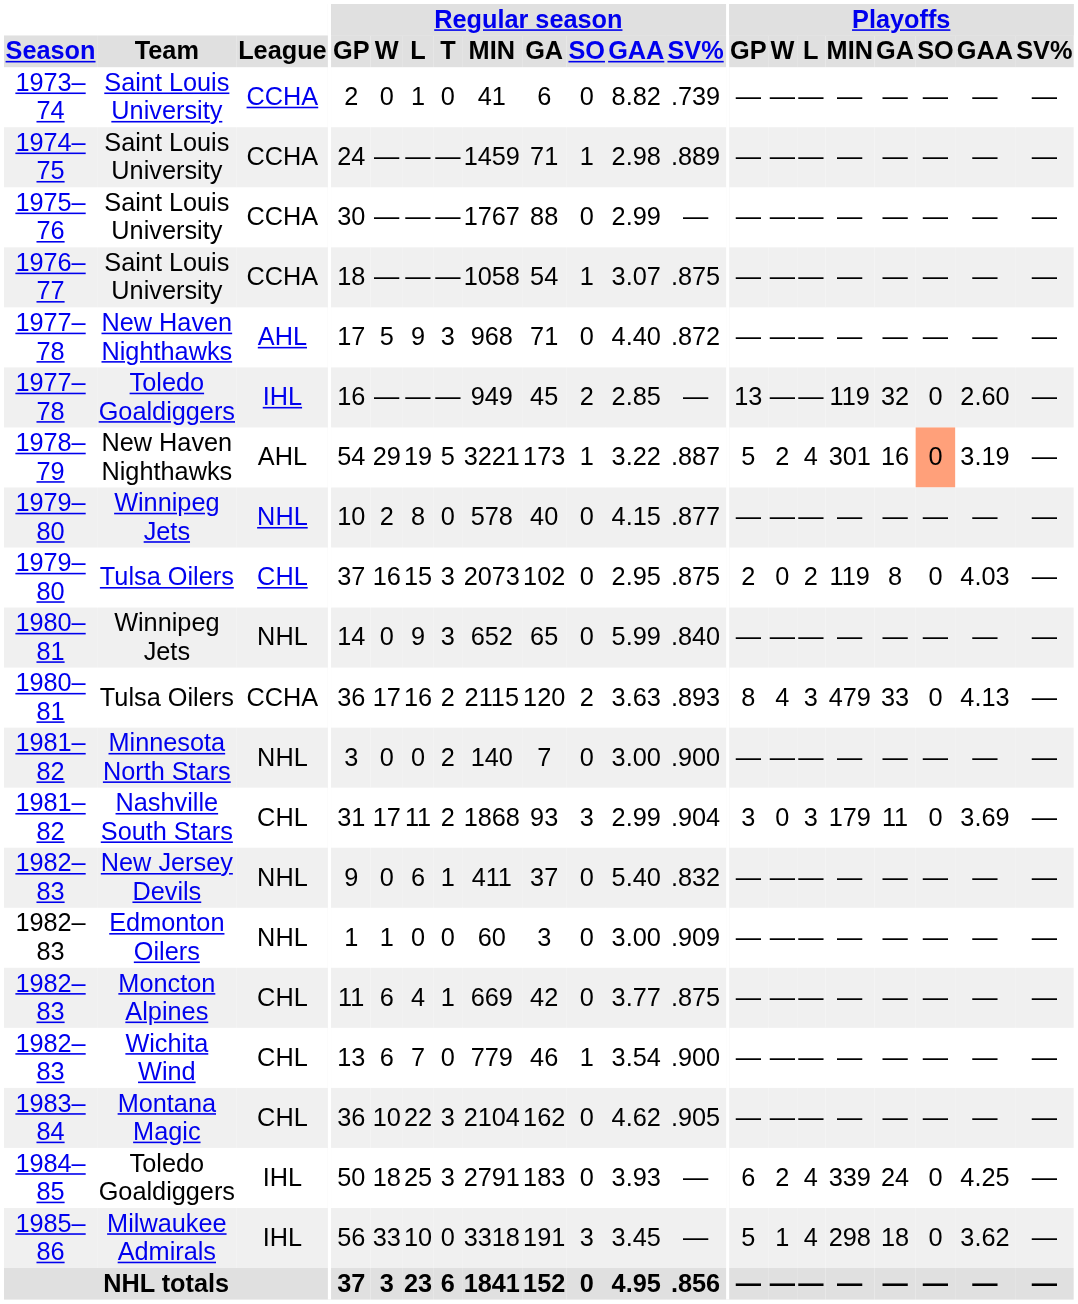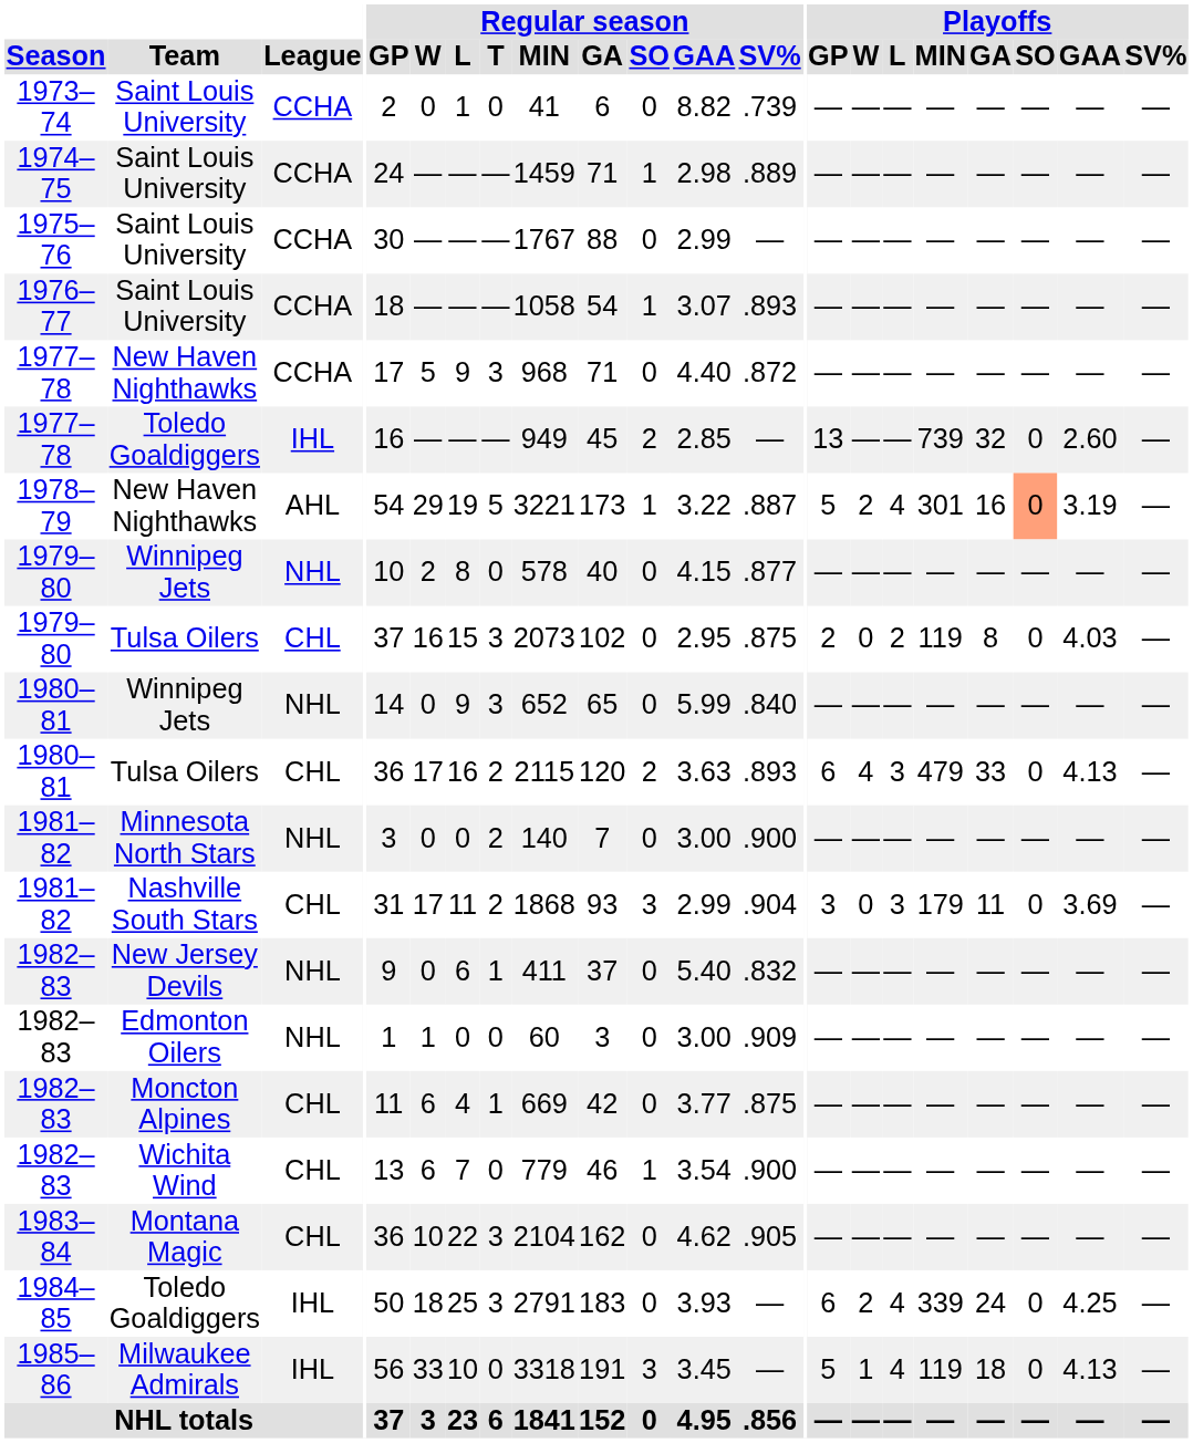 <table border="0" cellpadding="1" cellspacing="0" style="width:90%; text-align:center;">
 <tr bgcolor="#e0e0e0">
 <th colspan="3" bgcolor="#ffffff"></th>
 <th rowspan="99" bgcolor="#ffffff"></th>
 <th colspan="9" bgcolor="#e0e0e0"><a href='#'>Regular season</a></th>
 <th rowspan="99" bgcolor="#ffffff"></th>
 <th colspan="8" bgcolor="#e0e0e0"><a href='#'>Playoffs</a></th>
 </tr>
 <tr bgcolor="#e0e0e0">
 <th><a href='#'>Season</a></th>
 <th>Team</th>
 <th>League</th>
 <th>GP</th>
 <th>W</th>
 <th>L</th>
 <th>T</th>
 <th>MIN</th>
 <th>GA</th>
 <th><a href='#'>SO</a></th>
 <th><a href='#'>GAA</a></th>
 <th><a href='#'>SV%</a></th>
 <th>GP</th>
 <th>W</th>
 <th>L</th>
 <th>MIN</th>
 <th>GA</th>
 <th>SO</th>
 <th>GAA</th>
 <th>SV%</th>
 </tr>
 <tr>
 <td><a href='#'>1973–74</a></td>
 <td><a href='#'>Saint Louis University</a></td>
 <td><a href='#'>CCHA</a></td>
 <td>2</td>
 <td>0</td>
 <td>1</td>
 <td>0</td>
 <td>41</td>
 <td>6</td>
 <td>0</td>
 <td>8.82</td>
 <td>.739</td>
 <td>—</td>
 <td>—</td>
 <td>—</td>
 <td>—</td>
 <td>—</td>
 <td>—</td>
 <td>—</td>
 <td>—</td>
 </tr>
 <tr bgcolor="#f0f0f0">
 <td><a href='#'>1974–75</a></td>
 <td>Saint Louis University</td>
 <td>CCHA</td>
 <td>24</td>
 <td>—</td>
 <td>—</td>
 <td>—</td>
 <td>1459</td>
 <td>71</td>
 <td>1</td>
 <td>2.98</td>
 <td>.889</td>
 <td>—</td>
 <td>—</td>
 <td>—</td>
 <td>—</td>
 <td>—</td>
 <td>—</td>
 <td>—</td>
 <td>—</td>
 </tr>
 <tr>
 <td><a href='#'>1975–76</a></td>
 <td>Saint Louis University</td>
 <td>CCHA</td>
 <td>30</td>
 <td>—</td>
 <td>—</td>
 <td>—</td>
 <td>1767</td>
 <td>88</td>
 <td>0</td>
 <td>2.99</td>
 <td>—</td>
 <td>—</td>
 <td>—</td>
 <td>—</td>
 <td>—</td>
 <td>—</td>
 <td>—</td>
 <td>—</td>
 <td>—</td>
 </tr>
 <tr bgcolor="#f0f0f0">
 <td><a href='#'>1976–77</a></td>
 <td>Saint Louis University</td>
 <td>CCHA</td>
 <td>18</td>
 <td>—</td>
 <td>—</td>
 <td>—</td>
 <td>1058</td>
 <td>54</td>
 <td>1</td>
 <td>3.07</td>
-<td>.875</td>
+<td>.893</td>
 <td>—</td>
 <td>—</td>
 <td>—</td>
 <td>—</td>
 <td>—</td>
 <td>—</td>
 <td>—</td>
 <td>—</td>
 </tr>
 <tr>
 <td><a href='#'>1977–78</a></td>
 <td><a href='#'>New Haven Nighthawks</a></td>
-<td><a href='#'>AHL</a></td>
+<td>CCHA</td>
 <td>17</td>
 <td>5</td>
 <td>9</td>
 <td>3</td>
 <td>968</td>
 <td>71</td>
 <td>0</td>
 <td>4.40</td>
 <td>.872</td>
 <td>—</td>
 <td>—</td>
 <td>—</td>
 <td>—</td>
 <td>—</td>
 <td>—</td>
 <td>—</td>
 <td>—</td>
 </tr>
 <tr bgcolor="#f0f0f0">
 <td><a href='#'>1977–78</a></td>
 <td><a href='#'>Toledo Goaldiggers</a></td>
 <td><a href='#'>IHL</a></td>
 <td>16</td>
 <td>—</td>
 <td>—</td>
 <td>—</td>
 <td>949</td>
 <td>45</td>
 <td>2</td>
 <td>2.85</td>
 <td>—</td>
 <td>13</td>
 <td>—</td>
 <td>—</td>
-<td>119</td>
+<td>739</td>
 <td>32</td>
 <td>0</td>
 <td>2.60</td>
 <td>—</td>
 </tr>
 <tr>
 <td><a href='#'>1978–79</a></td>
 <td>New Haven Nighthawks</td>
 <td>AHL</td>
 <td>54</td>
 <td>29</td>
 <td>19</td>
 <td>5</td>
 <td>3221</td>
 <td>173</td>
 <td>1</td>
 <td>3.22</td>
 <td>.887</td>
 <td>5</td>
 <td>2</td>
 <td>4</td>
 <td>301</td>
 <td>16</td>
 <td style="background: lightsalmon;">0</td>
 <td>3.19</td>
 <td>—</td>
 </tr>
 <tr bgcolor="#f0f0f0">
 <td><a href='#'>1979–80</a></td>
 <td><a href='#'>Winnipeg Jets</a></td>
 <td><a href='#'>NHL</a></td>
 <td>10</td>
 <td>2</td>
 <td>8</td>
 <td>0</td>
 <td>578</td>
 <td>40</td>
 <td>0</td>
 <td>4.15</td>
 <td>.877</td>
 <td>—</td>
 <td>—</td>
 <td>—</td>
 <td>—</td>
 <td>—</td>
 <td>—</td>
 <td>—</td>
 <td>—</td>
 </tr>
 <tr>
 <td><a href='#'>1979–80</a></td>
 <td><a href='#'>Tulsa Oilers</a></td>
 <td><a href='#'>CHL</a></td>
 <td>37</td>
 <td>16</td>
 <td>15</td>
 <td>3</td>
 <td>2073</td>
 <td>102</td>
 <td>0</td>
 <td>2.95</td>
 <td>.875</td>
 <td>2</td>
 <td>0</td>
 <td>2</td>
 <td>119</td>
 <td>8</td>
 <td>0</td>
 <td>4.03</td>
 <td>—</td>
 </tr>
 <tr bgcolor="#f0f0f0">
 <td><a href='#'>1980–81</a></td>
 <td>Winnipeg Jets</td>
 <td>NHL</td>
 <td>14</td>
 <td>0</td>
 <td>9</td>
 <td>3</td>
 <td>652</td>
 <td>65</td>
 <td>0</td>
 <td>5.99</td>
 <td>.840</td>
 <td>—</td>
 <td>—</td>
 <td>—</td>
 <td>—</td>
 <td>—</td>
 <td>—</td>
 <td>—</td>
 <td>—</td>
 </tr>
 <tr>
 <td><a href='#'>1980–81</a></td>
 <td>Tulsa Oilers</td>
-<td>CCHA</td>
+<td>CHL</td>
 <td>36</td>
 <td>17</td>
 <td>16</td>
 <td>2</td>
 <td>2115</td>
 <td>120</td>
 <td>2</td>
 <td>3.63</td>
 <td>.893</td>
-<td>8</td>
+<td>6</td>
 <td>4</td>
 <td>3</td>
 <td>479</td>
 <td>33</td>
 <td>0</td>
 <td>4.13</td>
 <td>—</td>
 </tr>
 <tr bgcolor="#f0f0f0">
 <td><a href='#'>1981–82</a></td>
 <td><a href='#'>Minnesota North Stars</a></td>
 <td>NHL</td>
 <td>3</td>
 <td>0</td>
 <td>0</td>
 <td>2</td>
 <td>140</td>
 <td>7</td>
 <td>0</td>
 <td>3.00</td>
 <td>.900</td>
 <td>—</td>
 <td>—</td>
 <td>—</td>
 <td>—</td>
 <td>—</td>
 <td>—</td>
 <td>—</td>
 <td>—</td>
 </tr>
 <tr>
 <td><a href='#'>1981–82</a></td>
 <td><a href='#'>Nashville South Stars</a></td>
 <td>CHL</td>
 <td>31</td>
 <td>17</td>
 <td>11</td>
 <td>2</td>
 <td>1868</td>
 <td>93</td>
 <td>3</td>
 <td>2.99</td>
 <td>.904</td>
 <td>3</td>
 <td>0</td>
 <td>3</td>
 <td>179</td>
 <td>11</td>
 <td>0</td>
 <td>3.69</td>
 <td>—</td>
 </tr>
 <tr bgcolor="#f0f0f0">
 <td><a href='#'>1982–83</a></td>
 <td><a href='#'>New Jersey Devils</a></td>
 <td>NHL</td>
 <td>9</td>
 <td>0</td>
 <td>6</td>
 <td>1</td>
 <td>411</td>
 <td>37</td>
 <td>0</td>
 <td>5.40</td>
 <td>.832</td>
 <td>—</td>
 <td>—</td>
 <td>—</td>
 <td>—</td>
 <td>—</td>
 <td>—</td>
 <td>—</td>
 <td>—</td>
 </tr>
 <tr>
 <td>1982–83</td>
 <td><a href='#'>Edmonton Oilers</a></td>
 <td>NHL</td>
 <td>1</td>
 <td>1</td>
 <td>0</td>
 <td>0</td>
 <td>60</td>
 <td>3</td>
 <td>0</td>
 <td>3.00</td>
 <td>.909</td>
 <td>—</td>
 <td>—</td>
 <td>—</td>
 <td>—</td>
 <td>—</td>
 <td>—</td>
 <td>—</td>
 <td>—</td>
 </tr>
 <tr bgcolor="#f0f0f0">
 <td><a href='#'>1982–83</a></td>
 <td><a href='#'>Moncton Alpines</a></td>
 <td>CHL</td>
 <td>11</td>
 <td>6</td>
 <td>4</td>
 <td>1</td>
 <td>669</td>
 <td>42</td>
 <td>0</td>
 <td>3.77</td>
 <td>.875</td>
 <td>—</td>
 <td>—</td>
 <td>—</td>
 <td>—</td>
 <td>—</td>
 <td>—</td>
 <td>—</td>
 <td>—</td>
 </tr>
 <tr>
 <td><a href='#'>1982–83</a></td>
 <td><a href='#'>Wichita Wind</a></td>
 <td>CHL</td>
 <td>13</td>
 <td>6</td>
 <td>7</td>
 <td>0</td>
 <td>779</td>
 <td>46</td>
 <td>1</td>
 <td>3.54</td>
 <td>.900</td>
 <td>—</td>
 <td>—</td>
 <td>—</td>
 <td>—</td>
 <td>—</td>
 <td>—</td>
 <td>—</td>
 <td>—</td>
 </tr>
 <tr bgcolor="#f0f0f0">
 <td><a href='#'>1983–84</a></td>
 <td><a href='#'>Montana Magic</a></td>
 <td>CHL</td>
 <td>36</td>
 <td>10</td>
 <td>22</td>
 <td>3</td>
 <td>2104</td>
 <td>162</td>
 <td>0</td>
 <td>4.62</td>
 <td>.905</td>
 <td>—</td>
 <td>—</td>
 <td>—</td>
 <td>—</td>
 <td>—</td>
 <td>—</td>
 <td>—</td>
 <td>—</td>
 </tr>
 <tr>
 <td><a href='#'>1984–85</a></td>
 <td>Toledo Goaldiggers</td>
 <td>IHL</td>
 <td>50</td>
 <td>18</td>
 <td>25</td>
 <td>3</td>
 <td>2791</td>
 <td>183</td>
 <td>0</td>
 <td>3.93</td>
 <td>—</td>
 <td>6</td>
 <td>2</td>
 <td>4</td>
 <td>339</td>
 <td>24</td>
 <td>0</td>
 <td>4.25</td>
 <td>—</td>
 </tr>
 <tr bgcolor="#f0f0f0">
 <td><a href='#'>1985–86</a></td>
 <td><a href='#'>Milwaukee Admirals</a></td>
 <td>IHL</td>
 <td>56</td>
 <td>33</td>
 <td>10</td>
 <td>0</td>
 <td>3318</td>
 <td>191</td>
 <td>3</td>
 <td>3.45</td>
 <td>—</td>
 <td>5</td>
 <td>1</td>
 <td>4</td>
-<td>298</td>
+<td>119</td>
 <td>18</td>
 <td>0</td>
-<td>3.62</td>
+<td>4.13</td>
 <td>—</td>
 </tr>
 <tr bgcolor="#e0e0e0">
 <th colspan=3>NHL totals</th>
 <th>37</th>
 <th>3</th>
 <th>23</th>
 <th>6</th>
 <th>1841</th>
 <th>152</th>
 <th>0</th>
 <th>4.95</th>
 <th>.856</th>
 <th>—</th>
 <th>—</th>
 <th>—</th>
 <th>—</th>
 <th>—</th>
 <th>—</th>
 <th>—</th>
 <th>—</th>
 </tr>
 </table>
